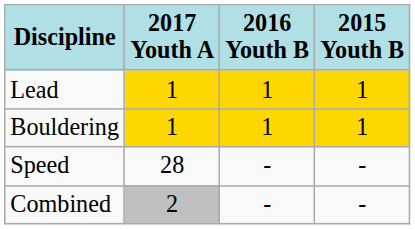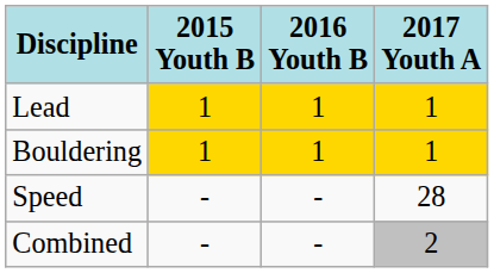 <table class="wikitable" style="text-align: center;">
 <tr>
 <th style="background: #b0e0e6;">Discipline</th>
+<th style="background: #b0e0e6;">2015<br>Youth B</th>
+<th style="background: #b0e0e6;">2016<br>Youth B</th>
 <th style="background: #b0e0e6;">2017<br>Youth A</th>
-<th style="background: #b0e0e6;">2016<br>Youth B</th>
-<th style="background: #b0e0e6;">2015<br>Youth B</th>
 </tr>
 <tr>
 <td align="left">Lead</td>
 <td style="background: Gold;">1</td>
 <td style="background: Gold;">1</td>
 <td style="background: Gold;">1</td>
 </tr>
 <tr>
 <td align="left">Bouldering</td>
 <td style="background: Gold;">1</td>
 <td style="background: Gold;">1</td>
 <td style="background: Gold;">1</td>
 </tr>
 <tr>
 <td align="left">Speed</td>
-<td>28</td>
 <td>-</td>
 <td>-</td>
+<td>28</td>
 </tr>
 <tr>
 <td align="left">Combined</td>
-<td style="background: Silver;">2</td>
 <td>-</td>
 <td>-</td>
+<td style="background: Silver;">2</td>
 </tr>
 </table>
